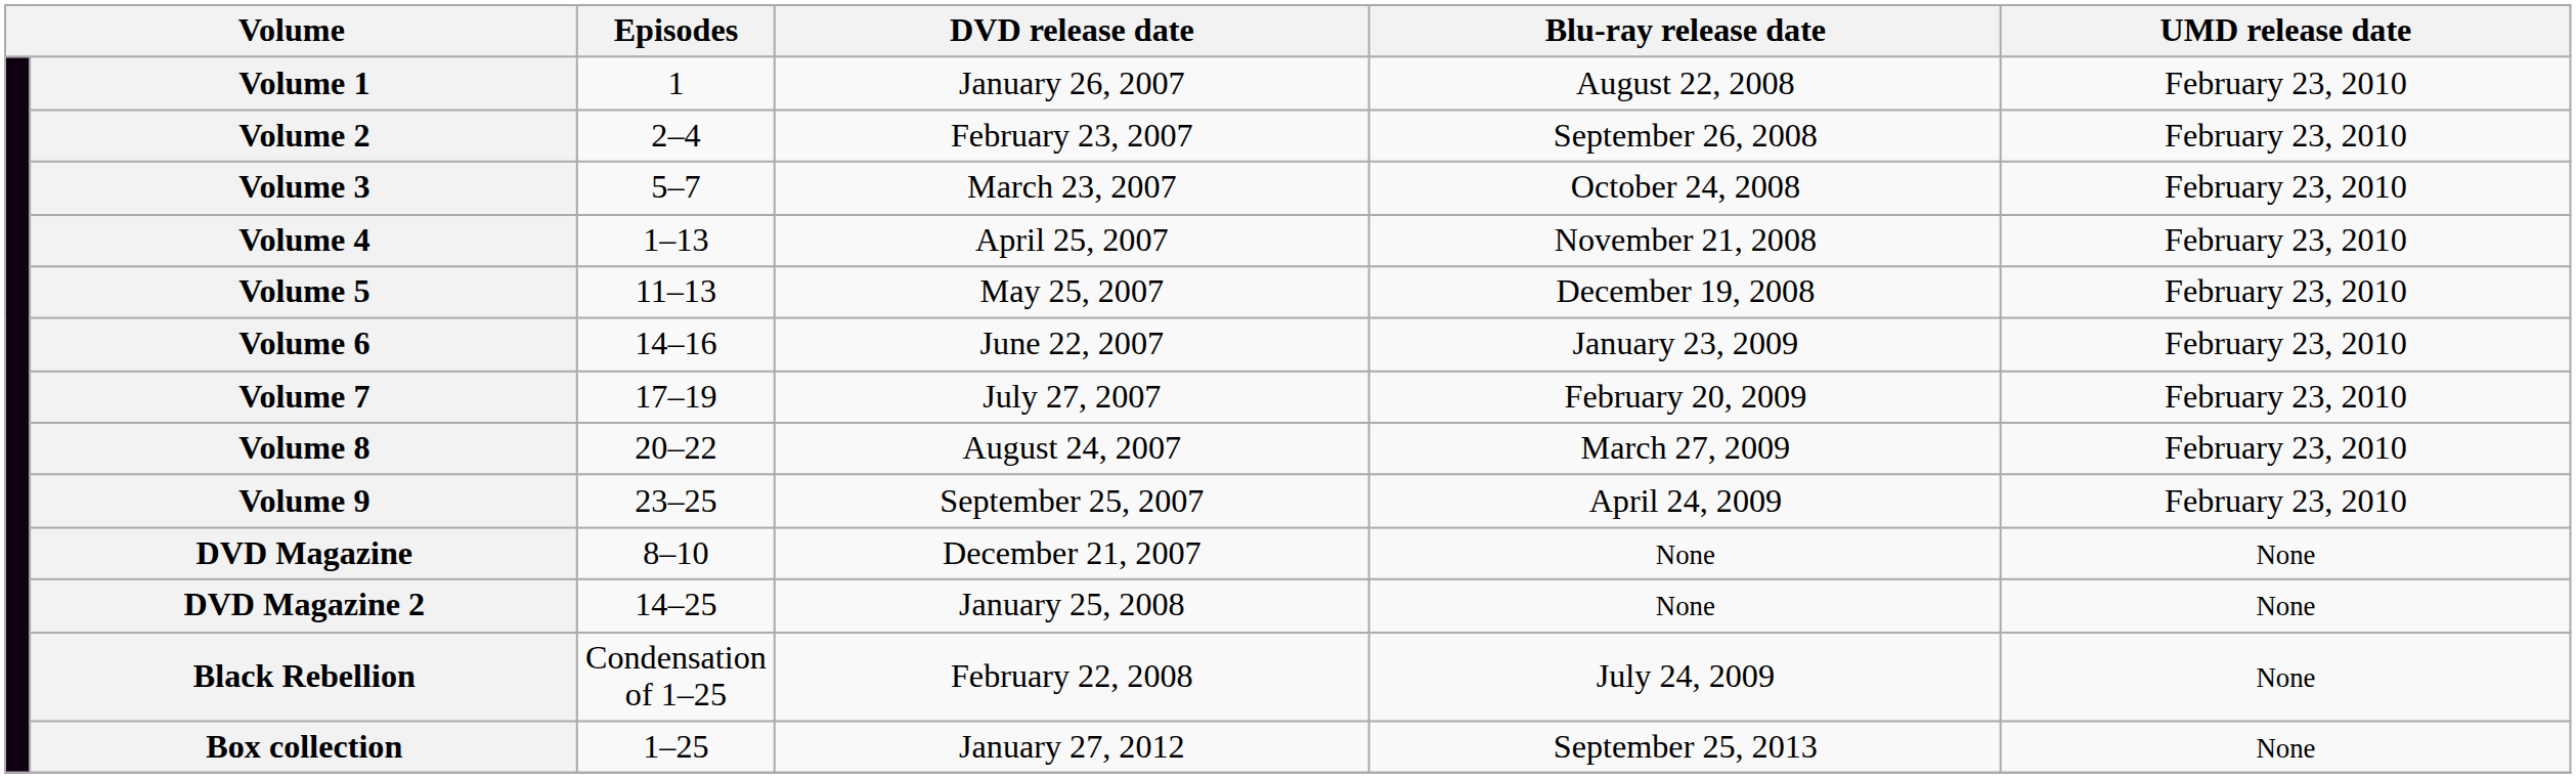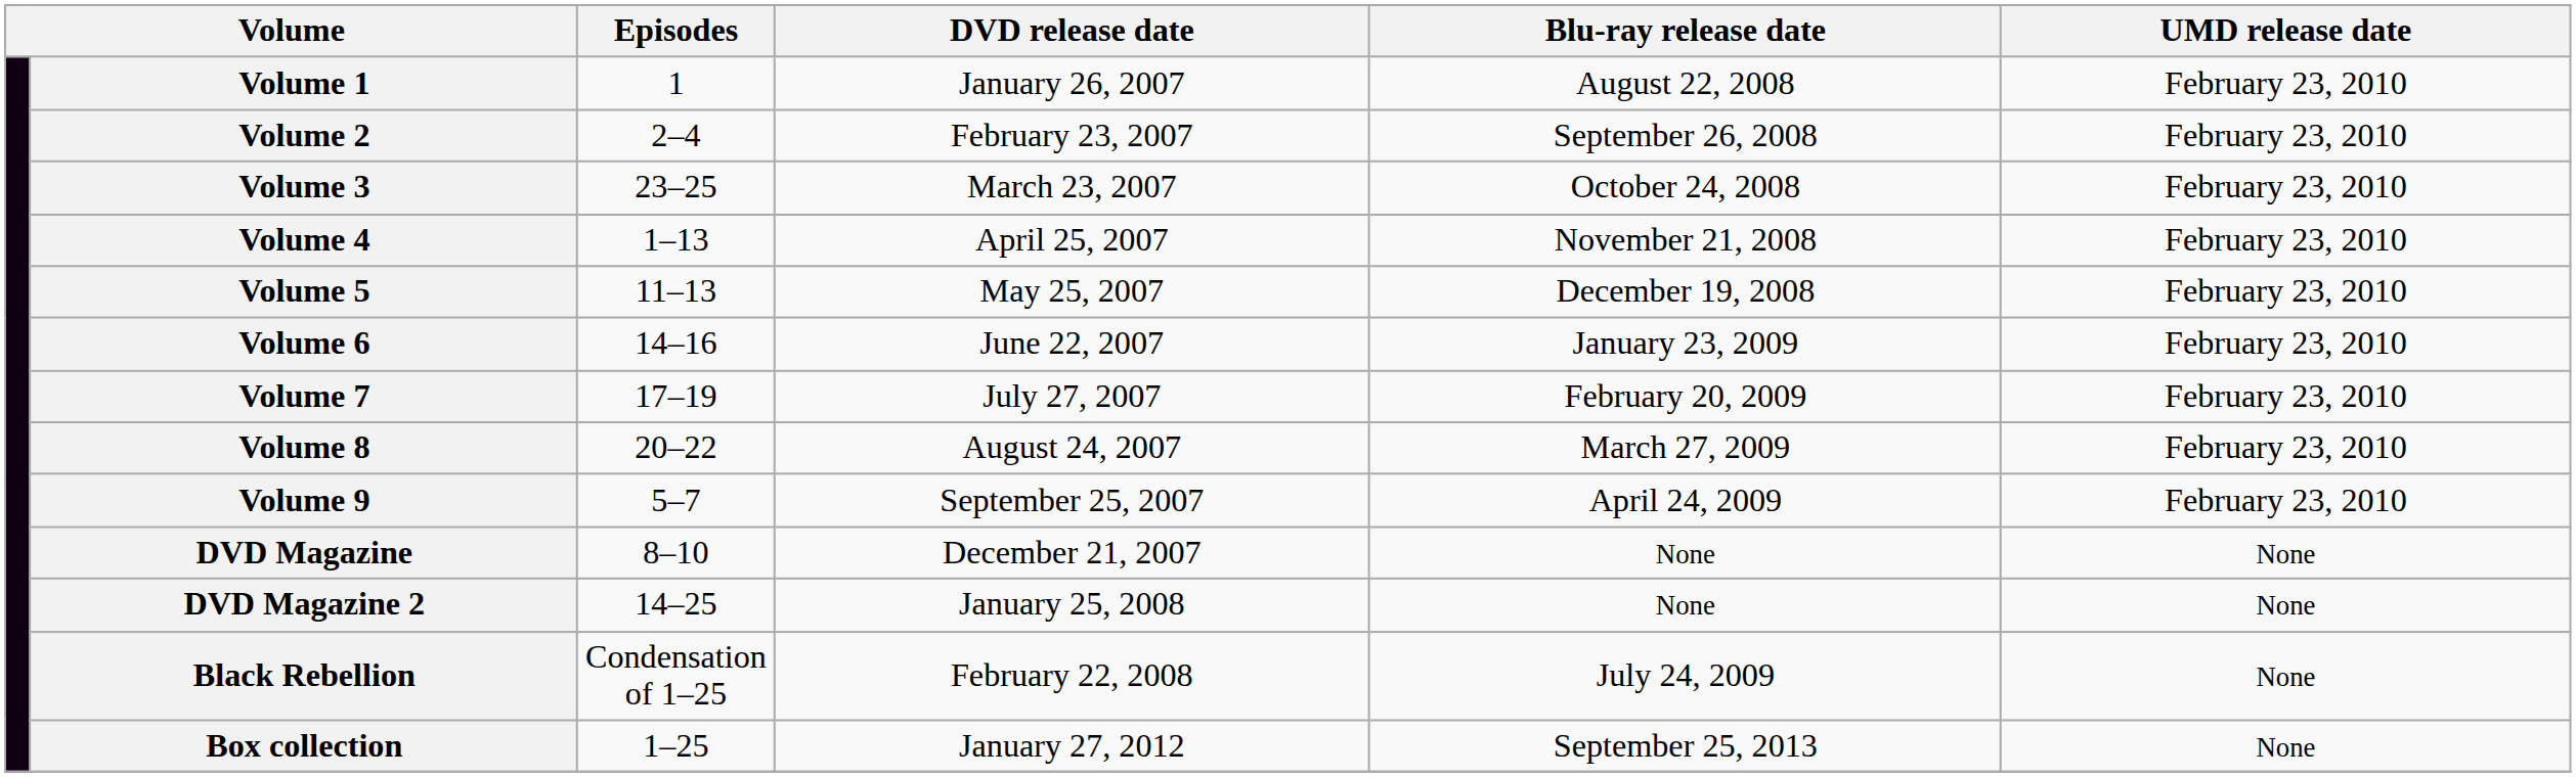 <table class="wikitable" style="text-align: center">
 <tr>
 <th scope="column" colspan="2">Volume</th>
 <th scope="column" width="5%">Episodes</th>
 <th scope="column">DVD release date</th>
 <th scope="column">Blu-ray release date</th>
 <th scope="column">UMD release date</th>
 </tr>
 <tr>
 <td rowspan="13" width="1%" style="background: #0F0012;"></td>
 <th scope="row">Volume 1</th>
 <td>1</td>
 <td>January 26, 2007</td>
 <td>August 22, 2008</td>
 <td>February 23, 2010</td>
 </tr>
 <tr>
 <th scope="row">Volume 2</th>
 <td>2–4</td>
 <td>February 23, 2007</td>
 <td>September 26, 2008</td>
 <td>February 23, 2010</td>
 </tr>
 <tr>
 <th scope="row">Volume 3</th>
-<td>5–7</td>
+<td>23–25</td>
 <td>March 23, 2007</td>
 <td>October 24, 2008</td>
 <td>February 23, 2010</td>
 </tr>
 <tr>
 <th scope="row">Volume 4</th>
 <td>1–13</td>
 <td>April 25, 2007</td>
 <td>November 21, 2008</td>
 <td>February 23, 2010</td>
 </tr>
 <tr>
 <th scope="row">Volume 5</th>
 <td>11–13</td>
 <td>May 25, 2007</td>
 <td>December 19, 2008</td>
 <td>February 23, 2010</td>
 </tr>
 <tr>
 <th scope="row">Volume 6</th>
 <td>14–16</td>
 <td>June 22, 2007</td>
 <td>January 23, 2009</td>
 <td>February 23, 2010</td>
 </tr>
 <tr>
 <th scope="row">Volume 7</th>
 <td>17–19</td>
 <td>July 27, 2007</td>
 <td>February 20, 2009</td>
 <td>February 23, 2010</td>
 </tr>
 <tr>
 <th scope="row">Volume 8</th>
 <td>20–22</td>
 <td>August 24, 2007</td>
 <td>March 27, 2009</td>
 <td>February 23, 2010</td>
 </tr>
 <tr>
 <th scope="row">Volume 9</th>
-<td>23–25</td>
+<td>5–7</td>
 <td>September 25, 2007</td>
 <td>April 24, 2009</td>
 <td>February 23, 2010</td>
 </tr>
 <tr>
 <th scope="row">DVD Magazine</th>
 <td>8–10</td>
 <td>December 21, 2007</td>
 <td><small>None</small></td>
 <td><small>None</small></td>
 </tr>
 <tr>
 <th scope="row">DVD Magazine 2</th>
 <td>14–25</td>
 <td>January 25, 2008</td>
 <td><small>None</small></td>
 <td><small>None</small></td>
 </tr>
 <tr>
 <th scope="row">Black Rebellion</th>
 <td>Condensation of 1–25</td>
 <td>February 22, 2008</td>
 <td>July 24, 2009</td>
 <td><small>None</small></td>
 </tr>
 <tr>
 <th scope="row">Box collection</th>
 <td>1–25</td>
 <td>January 27, 2012</td>
 <td>September 25, 2013</td>
 <td><small>None</small></td>
 </tr>
 <tr>
 </tr>
 </table>
